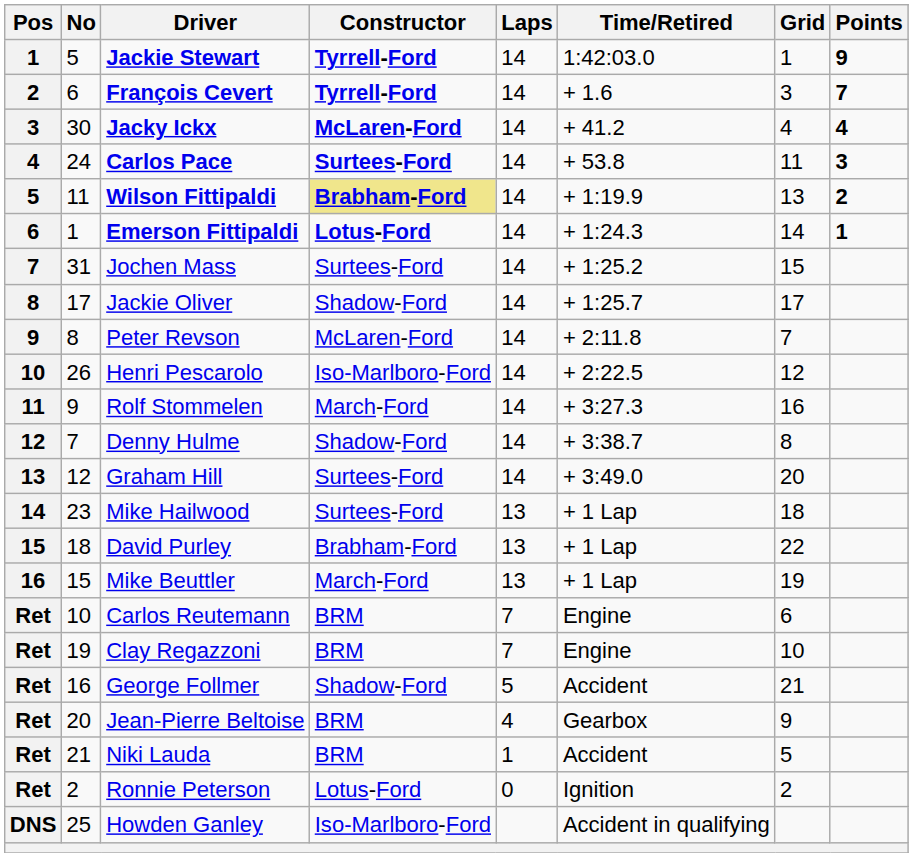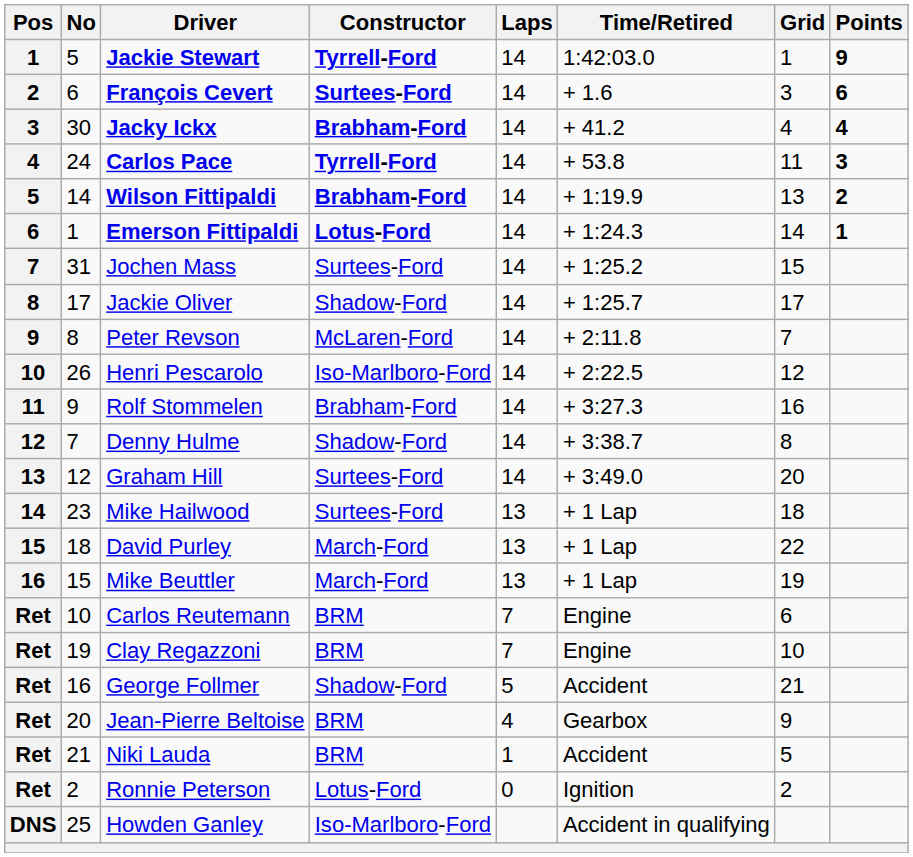 <table class="wikitable" style="font-size: 95%;">
 <tr>
 <th>Pos</th>
 <th>No</th>
 <th>Driver</th>
 <th>Constructor</th>
 <th>Laps</th>
 <th>Time/Retired</th>
 <th>Grid</th>
 <th>Points</th>
 </tr>
 <tr>
 <th>1</th>
 <td>5</td>
 <td> <strong><a href='#'>Jackie Stewart</a></strong></td>
 <td><strong><a href='#'>Tyrrell</a>-<a href='#'>Ford</a></strong></td>
 <td>14</td>
 <td>1:42:03.0</td>
 <td>1</td>
 <td><strong>9</strong></td>
 </tr>
 <tr>
 <th>2</th>
 <td>6</td>
 <td> <strong><a href='#'>François Cevert</a></strong></td>
-<td><strong><a href='#'>Tyrrell</a>-<a href='#'>Ford</a></strong></td>
+<td><strong><a href='#'>Surtees</a>-<a href='#'>Ford</a></strong></td>
 <td>14</td>
 <td>+ 1.6</td>
 <td>3</td>
-<td><strong>7</strong></td>
+<td><strong>6</strong></td>
 </tr>
 <tr>
 <th>3</th>
 <td>30</td>
 <td> <strong><a href='#'>Jacky Ickx</a></strong></td>
-<td><strong><a href='#'>McLaren</a>-<a href='#'>Ford</a></strong></td>
+<td><strong><a href='#'>Brabham</a>-<a href='#'>Ford</a></strong></td>
 <td>14</td>
 <td>+ 41.2</td>
 <td>4</td>
 <td><strong>4</strong></td>
 </tr>
 <tr>
 <th>4</th>
 <td>24</td>
 <td> <strong><a href='#'>Carlos Pace</a></strong></td>
-<td><strong><a href='#'>Surtees</a>-<a href='#'>Ford</a></strong></td>
+<td><strong><a href='#'>Tyrrell</a>-<a href='#'>Ford</a></strong></td>
 <td>14</td>
 <td>+ 53.8</td>
 <td>11</td>
 <td><strong>3</strong></td>
 </tr>
 <tr>
 <th>5</th>
-<td>11</td>
+<td>14</td>
 <td> <strong><a href='#'>Wilson Fittipaldi</a></strong></td>
-<td style="background: khaki;"><strong><a href='#'>Brabham</a>-<a href='#'>Ford</a></strong></td>
+<td><strong><a href='#'>Brabham</a>-<a href='#'>Ford</a></strong></td>
 <td>14</td>
 <td>+ 1:19.9</td>
 <td>13</td>
 <td><strong>2</strong></td>
 </tr>
 <tr>
 <th>6</th>
 <td>1</td>
 <td> <strong><a href='#'>Emerson Fittipaldi</a></strong></td>
 <td><strong><a href='#'>Lotus</a>-<a href='#'>Ford</a></strong></td>
 <td>14</td>
 <td>+ 1:24.3</td>
 <td>14</td>
 <td><strong>1</strong></td>
 </tr>
 <tr>
 <th>7</th>
 <td>31</td>
 <td> <a href='#'>Jochen Mass</a></td>
 <td><a href='#'>Surtees</a>-<a href='#'>Ford</a></td>
 <td>14</td>
 <td>+ 1:25.2</td>
 <td>15</td>
 <td> </td>
 </tr>
 <tr>
 <th>8</th>
 <td>17</td>
 <td> <a href='#'>Jackie Oliver</a></td>
 <td><a href='#'>Shadow</a>-<a href='#'>Ford</a></td>
 <td>14</td>
 <td>+ 1:25.7</td>
 <td>17</td>
 <td> </td>
 </tr>
 <tr>
 <th>9</th>
 <td>8</td>
 <td> <a href='#'>Peter Revson</a></td>
 <td><a href='#'>McLaren</a>-<a href='#'>Ford</a></td>
 <td>14</td>
 <td>+ 2:11.8</td>
 <td>7</td>
 <td> </td>
 </tr>
 <tr>
 <th>10</th>
 <td>26</td>
 <td> <a href='#'>Henri Pescarolo</a></td>
 <td><a href='#'>Iso-Marlboro</a>-<a href='#'>Ford</a></td>
 <td>14</td>
 <td>+ 2:22.5</td>
 <td>12</td>
 <td> </td>
 </tr>
 <tr>
 <th>11</th>
 <td>9</td>
 <td> <a href='#'>Rolf Stommelen</a></td>
-<td><a href='#'>March</a>-<a href='#'>Ford</a></td>
+<td><a href='#'>Brabham</a>-<a href='#'>Ford</a></td>
 <td>14</td>
 <td>+ 3:27.3</td>
 <td>16</td>
 <td> </td>
 </tr>
 <tr>
 <th>12</th>
 <td>7</td>
 <td> <a href='#'>Denny Hulme</a></td>
 <td><a href='#'>Shadow</a>-<a href='#'>Ford</a></td>
 <td>14</td>
 <td>+ 3:38.7</td>
 <td>8</td>
 <td> </td>
 </tr>
 <tr>
 <th>13</th>
 <td>12</td>
 <td> <a href='#'>Graham Hill</a></td>
 <td><a href='#'>Surtees</a>-<a href='#'>Ford</a></td>
 <td>14</td>
 <td>+ 3:49.0</td>
 <td>20</td>
 <td> </td>
 </tr>
 <tr>
 <th>14</th>
 <td>23</td>
 <td> <a href='#'>Mike Hailwood</a></td>
 <td><a href='#'>Surtees</a>-<a href='#'>Ford</a></td>
 <td>13</td>
 <td>+ 1 Lap</td>
 <td>18</td>
 <td> </td>
 </tr>
 <tr>
 <th>15</th>
 <td>18</td>
 <td> <a href='#'>David Purley</a></td>
-<td><a href='#'>Brabham</a>-<a href='#'>Ford</a></td>
+<td><a href='#'>March</a>-<a href='#'>Ford</a></td>
 <td>13</td>
 <td>+ 1 Lap</td>
 <td>22</td>
 <td> </td>
 </tr>
 <tr>
 <th>16</th>
 <td>15</td>
 <td> <a href='#'>Mike Beuttler</a></td>
 <td><a href='#'>March</a>-<a href='#'>Ford</a></td>
 <td>13</td>
 <td>+ 1 Lap</td>
 <td>19</td>
 <td> </td>
 </tr>
 <tr>
 <th>Ret</th>
 <td>10</td>
 <td> <a href='#'>Carlos Reutemann</a></td>
 <td><a href='#'>BRM</a></td>
 <td>7</td>
 <td>Engine</td>
 <td>6</td>
 <td> </td>
 </tr>
 <tr>
 <th>Ret</th>
 <td>19</td>
 <td> <a href='#'>Clay Regazzoni</a></td>
 <td><a href='#'>BRM</a></td>
 <td>7</td>
 <td>Engine</td>
 <td>10</td>
 <td> </td>
 </tr>
 <tr>
 <th>Ret</th>
 <td>16</td>
 <td> <a href='#'>George Follmer</a></td>
 <td><a href='#'>Shadow</a>-<a href='#'>Ford</a></td>
 <td>5</td>
 <td>Accident</td>
 <td>21</td>
 <td> </td>
 </tr>
 <tr>
 <th>Ret</th>
 <td>20</td>
 <td> <a href='#'>Jean-Pierre Beltoise</a></td>
 <td><a href='#'>BRM</a></td>
 <td>4</td>
 <td>Gearbox</td>
 <td>9</td>
 <td> </td>
 </tr>
 <tr>
 <th>Ret</th>
 <td>21</td>
 <td> <a href='#'>Niki Lauda</a></td>
 <td><a href='#'>BRM</a></td>
 <td>1</td>
 <td>Accident</td>
 <td>5</td>
 <td> </td>
 </tr>
 <tr>
 <th>Ret</th>
 <td>2</td>
 <td> <a href='#'>Ronnie Peterson</a></td>
 <td><a href='#'>Lotus</a>-<a href='#'>Ford</a></td>
 <td>0</td>
 <td>Ignition</td>
 <td>2</td>
 <td> </td>
 </tr>
 <tr>
 <th>DNS</th>
 <td>25</td>
 <td> <a href='#'>Howden Ganley</a></td>
 <td><a href='#'>Iso-Marlboro</a>-<a href='#'>Ford</a></td>
 <td></td>
 <td>Accident in qualifying</td>
 <td></td>
 <td></td>
 </tr>
 <tr>
 <th colspan="8"></th>
 </tr>
 </table>
